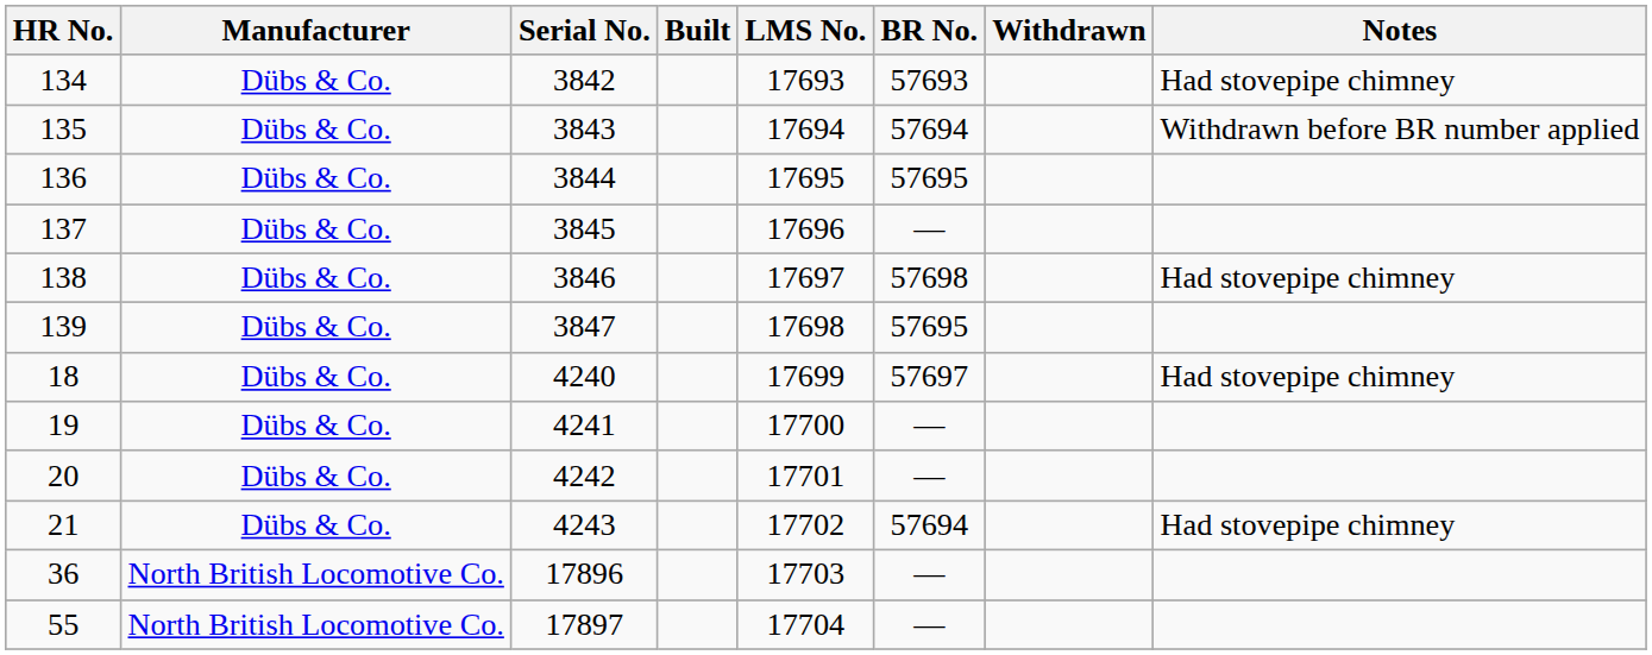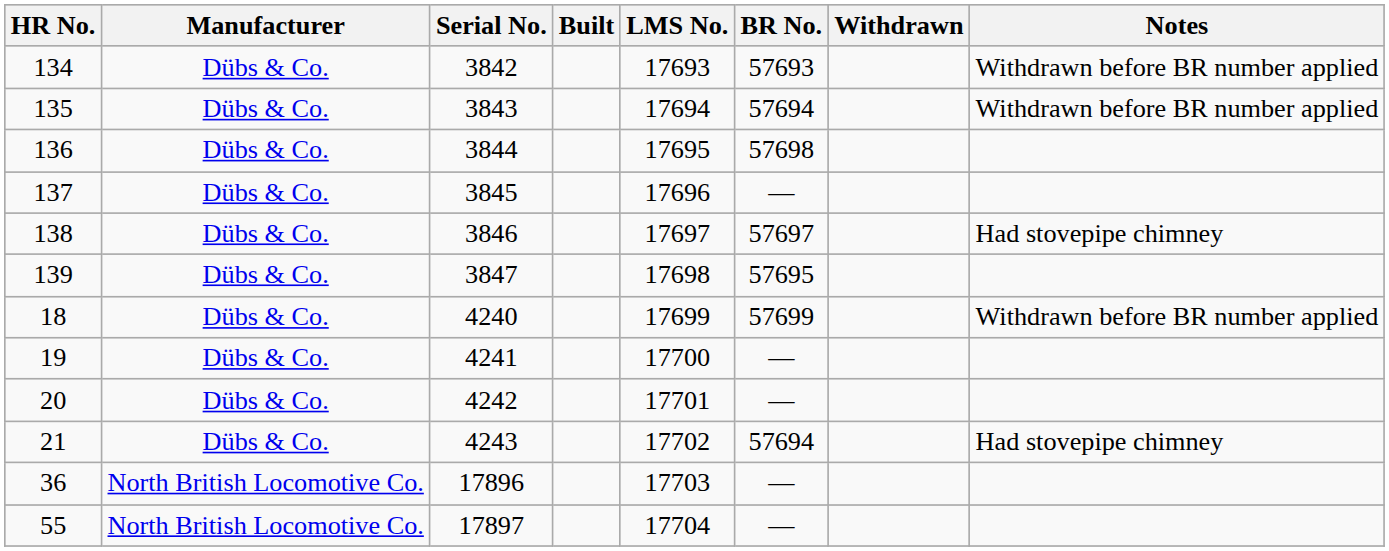 <table class="wikitable sortable" style=text-align:center>
 <tr>
 <th>HR No.</th>
 <th>Manufacturer</th>
 <th>Serial No.</th>
 <th>Built</th>
 <th>LMS No.</th>
 <th>BR No.</th>
 <th>Withdrawn</th>
 <th>Notes</th>
 </tr>
 <tr>
 <td>134</td>
 <td><a href='#'>Dübs & Co.</a></td>
 <td>3842</td>
 <td></td>
 <td>17693</td>
 <td>57693</td>
 <td></td>
-<td align=left>Had stovepipe chimney</td>
+<td align=left>Withdrawn before BR number applied</td>
 </tr>
 <tr>
 <td>135</td>
 <td><a href='#'>Dübs & Co.</a></td>
 <td>3843</td>
 <td></td>
 <td>17694</td>
 <td>57694</td>
 <td></td>
 <td align=left>Withdrawn before BR number applied</td>
 </tr>
 <tr>
 <td>136</td>
 <td><a href='#'>Dübs & Co.</a></td>
 <td>3844</td>
 <td></td>
 <td>17695</td>
-<td>57695</td>
+<td>57698</td>
 <td></td>
 <td align=left></td>
 </tr>
 <tr>
 <td>137</td>
 <td><a href='#'>Dübs & Co.</a></td>
 <td>3845</td>
 <td></td>
 <td>17696</td>
 <td>—</td>
 <td></td>
 <td align=left></td>
 </tr>
 <tr>
 <td>138</td>
 <td><a href='#'>Dübs & Co.</a></td>
 <td>3846</td>
 <td></td>
 <td>17697</td>
-<td>57698</td>
+<td>57697</td>
 <td></td>
 <td align=left>Had stovepipe chimney</td>
 </tr>
 <tr>
 <td>139</td>
 <td><a href='#'>Dübs & Co.</a></td>
 <td>3847</td>
 <td></td>
 <td>17698</td>
 <td>57695</td>
 <td></td>
 <td align=left></td>
 </tr>
 <tr>
 <td>18</td>
 <td><a href='#'>Dübs & Co.</a></td>
 <td>4240</td>
 <td></td>
 <td>17699</td>
-<td>57697</td>
+<td>57699</td>
 <td></td>
-<td align=left>Had stovepipe chimney</td>
+<td align=left>Withdrawn before BR number applied</td>
 </tr>
 <tr>
 <td>19</td>
 <td><a href='#'>Dübs & Co.</a></td>
 <td>4241</td>
 <td></td>
 <td>17700</td>
 <td>—</td>
 <td></td>
 <td align=left></td>
 </tr>
 <tr>
 <td>20</td>
 <td><a href='#'>Dübs & Co.</a></td>
 <td>4242</td>
 <td></td>
 <td>17701</td>
 <td>—</td>
 <td></td>
 <td align=left></td>
 </tr>
 <tr>
 <td>21</td>
 <td><a href='#'>Dübs & Co.</a></td>
 <td>4243</td>
 <td></td>
 <td>17702</td>
 <td>57694</td>
 <td></td>
 <td align=left>Had stovepipe chimney</td>
 </tr>
 <tr>
 <td>36</td>
 <td><a href='#'>North British Locomotive Co.</a></td>
 <td>17896</td>
 <td></td>
 <td>17703</td>
 <td>—</td>
 <td></td>
 <td align=left></td>
 </tr>
 <tr>
 <td>55</td>
 <td><a href='#'>North British Locomotive Co.</a></td>
 <td>17897</td>
 <td></td>
 <td>17704</td>
 <td>—</td>
 <td></td>
 <td align=left></td>
 </tr>
 </table>
